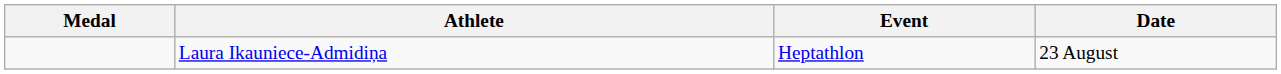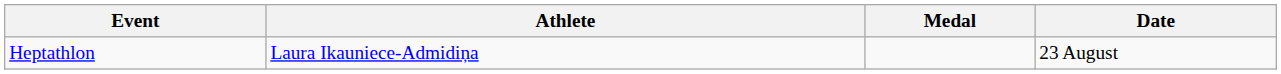 <table class="wikitable" style="font-size:90%" width=60%>
 <tr>
+<th>Event</th>
+<th>Athlete</th>
 <th>Medal</th>
-<th>Athlete</th>
-<th>Event</th>
 <th>Date</th>
 </tr>
 <tr>
+<td><a href='#'>Heptathlon</a></td>
+<td><a href='#'>Laura Ikauniece-Admidiņa</a></td>
 <td></td>
-<td><a href='#'>Laura Ikauniece-Admidiņa</a></td>
-<td><a href='#'>Heptathlon</a></td>
 <td>23 August</td>
 </tr>
 </table>
